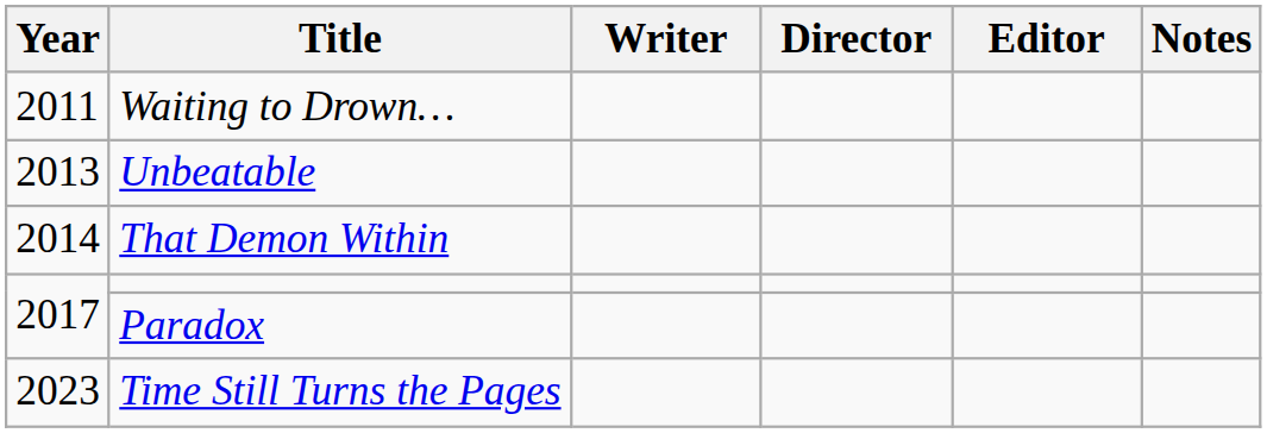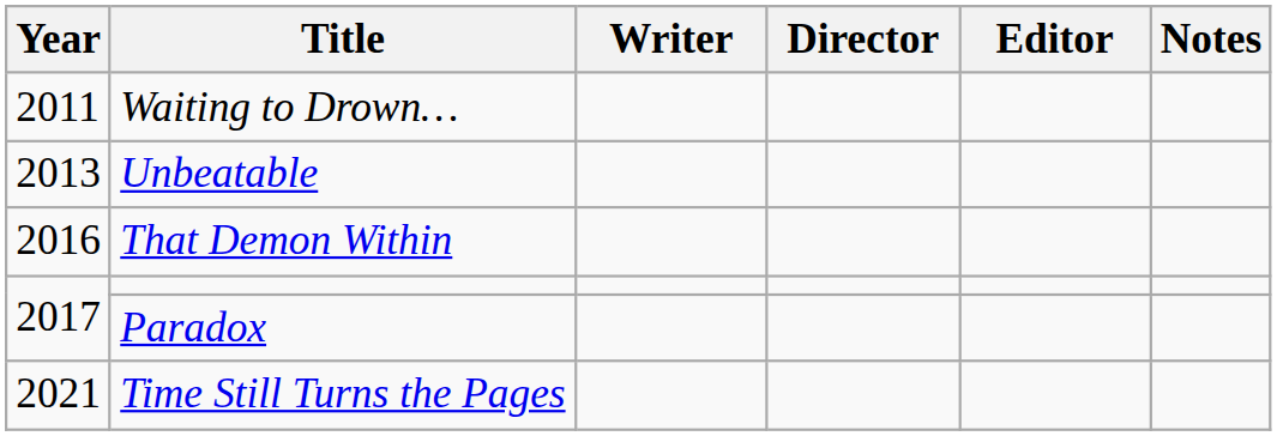 <table class="wikitable">
 <tr>
 <th>Year</th>
 <th>Title</th>
 <th style="width:65px;">Writer</th>
 <th style="width:65px;">Director</th>
 <th style="width:65px;">Editor</th>
 <th>Notes</th>
 </tr>
 <tr>
 <td>2011</td>
 <td><em>Waiting to Drown…</em></td>
 <td></td>
 <td></td>
 <td></td>
 <td></td>
 </tr>
 <tr>
 <td>2013</td>
 <td><em><a href='#'>Unbeatable</a></em></td>
 <td></td>
 <td></td>
 <td></td>
 <td></td>
 </tr>
 <tr>
-<td>2014</td>
+<td>2016</td>
 <td><em><a href='#'>That Demon Within</a></em></td>
 <td></td>
 <td></td>
 <td></td>
 <td></td>
 </tr>
 <tr>
 <td rowspan="2">2017</td>
 <td><em></em></td>
 <td></td>
 <td></td>
 <td></td>
 <td></td>
 </tr>
 <tr>
 <td><em><a href='#'>Paradox</a></em></td>
 <td></td>
 <td></td>
 <td></td>
 <td></td>
 </tr>
 <tr>
-<td>2023</td>
+<td>2021</td>
 <td><em><a href='#'>Time Still Turns the Pages</a></em></td>
 <td></td>
 <td></td>
 <td></td>
 <td></td>
 </tr>
 </table>
